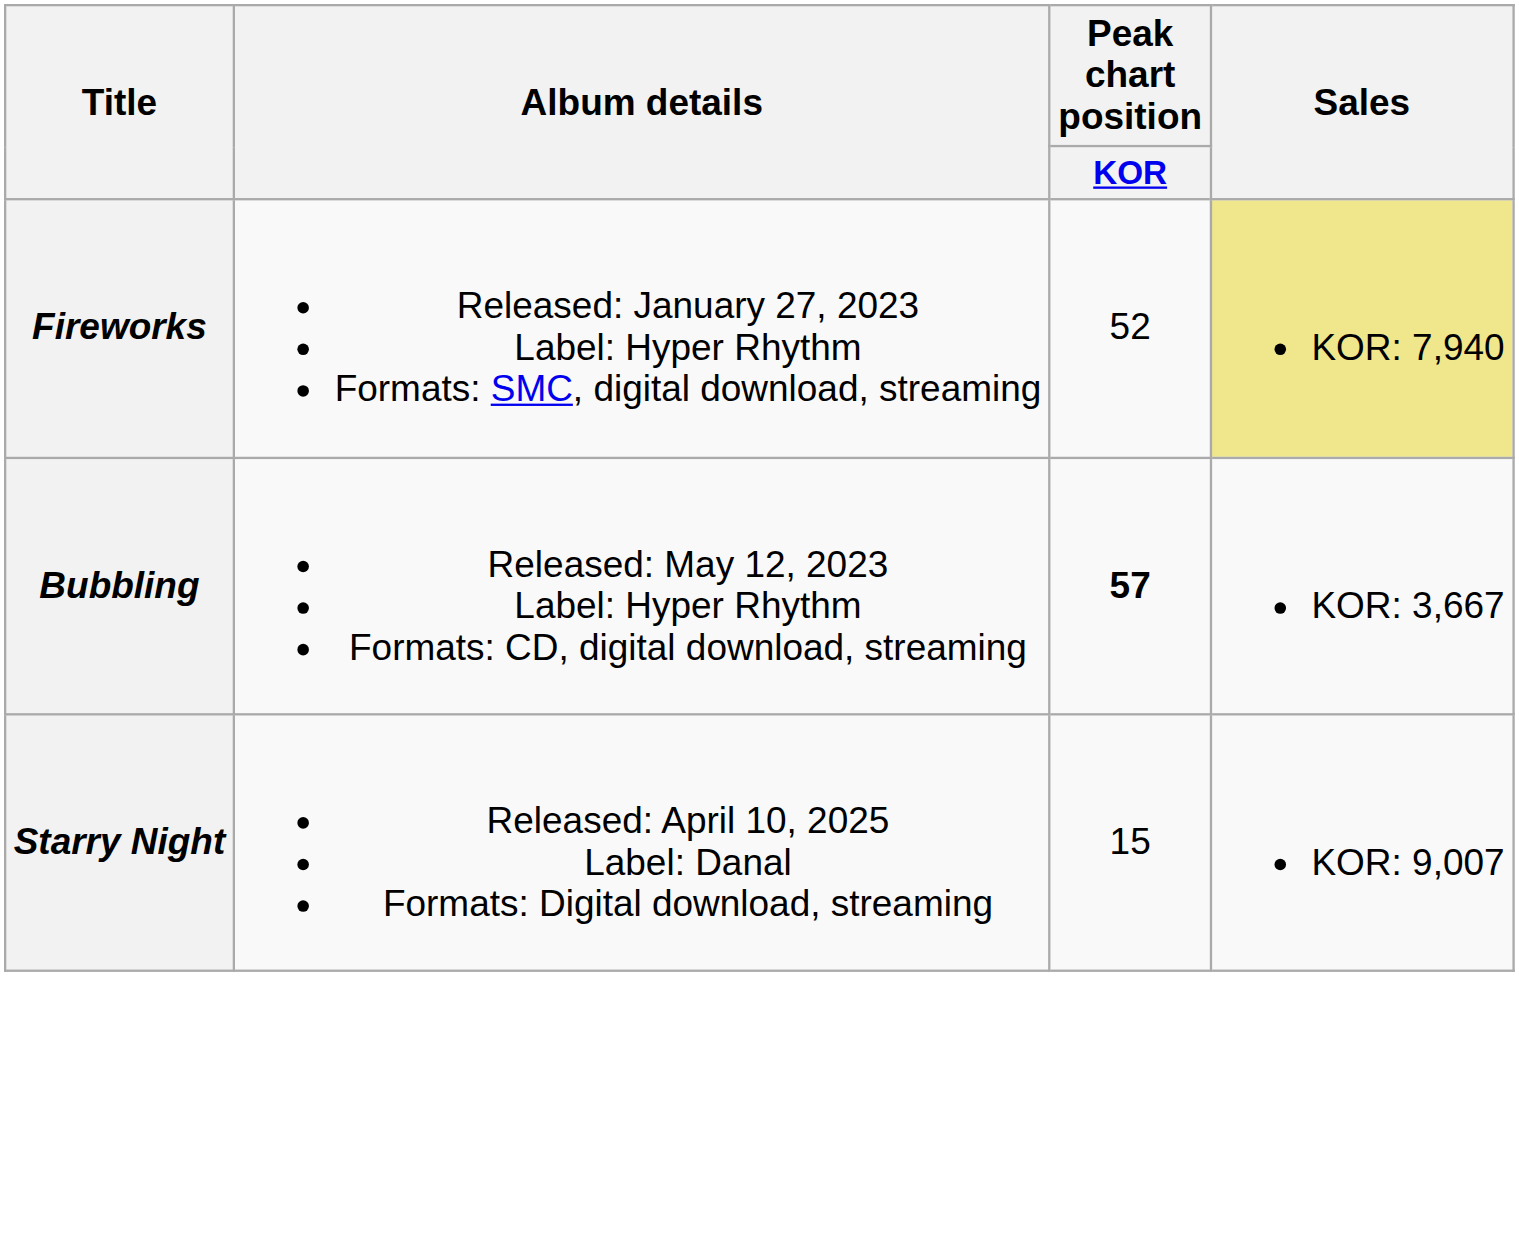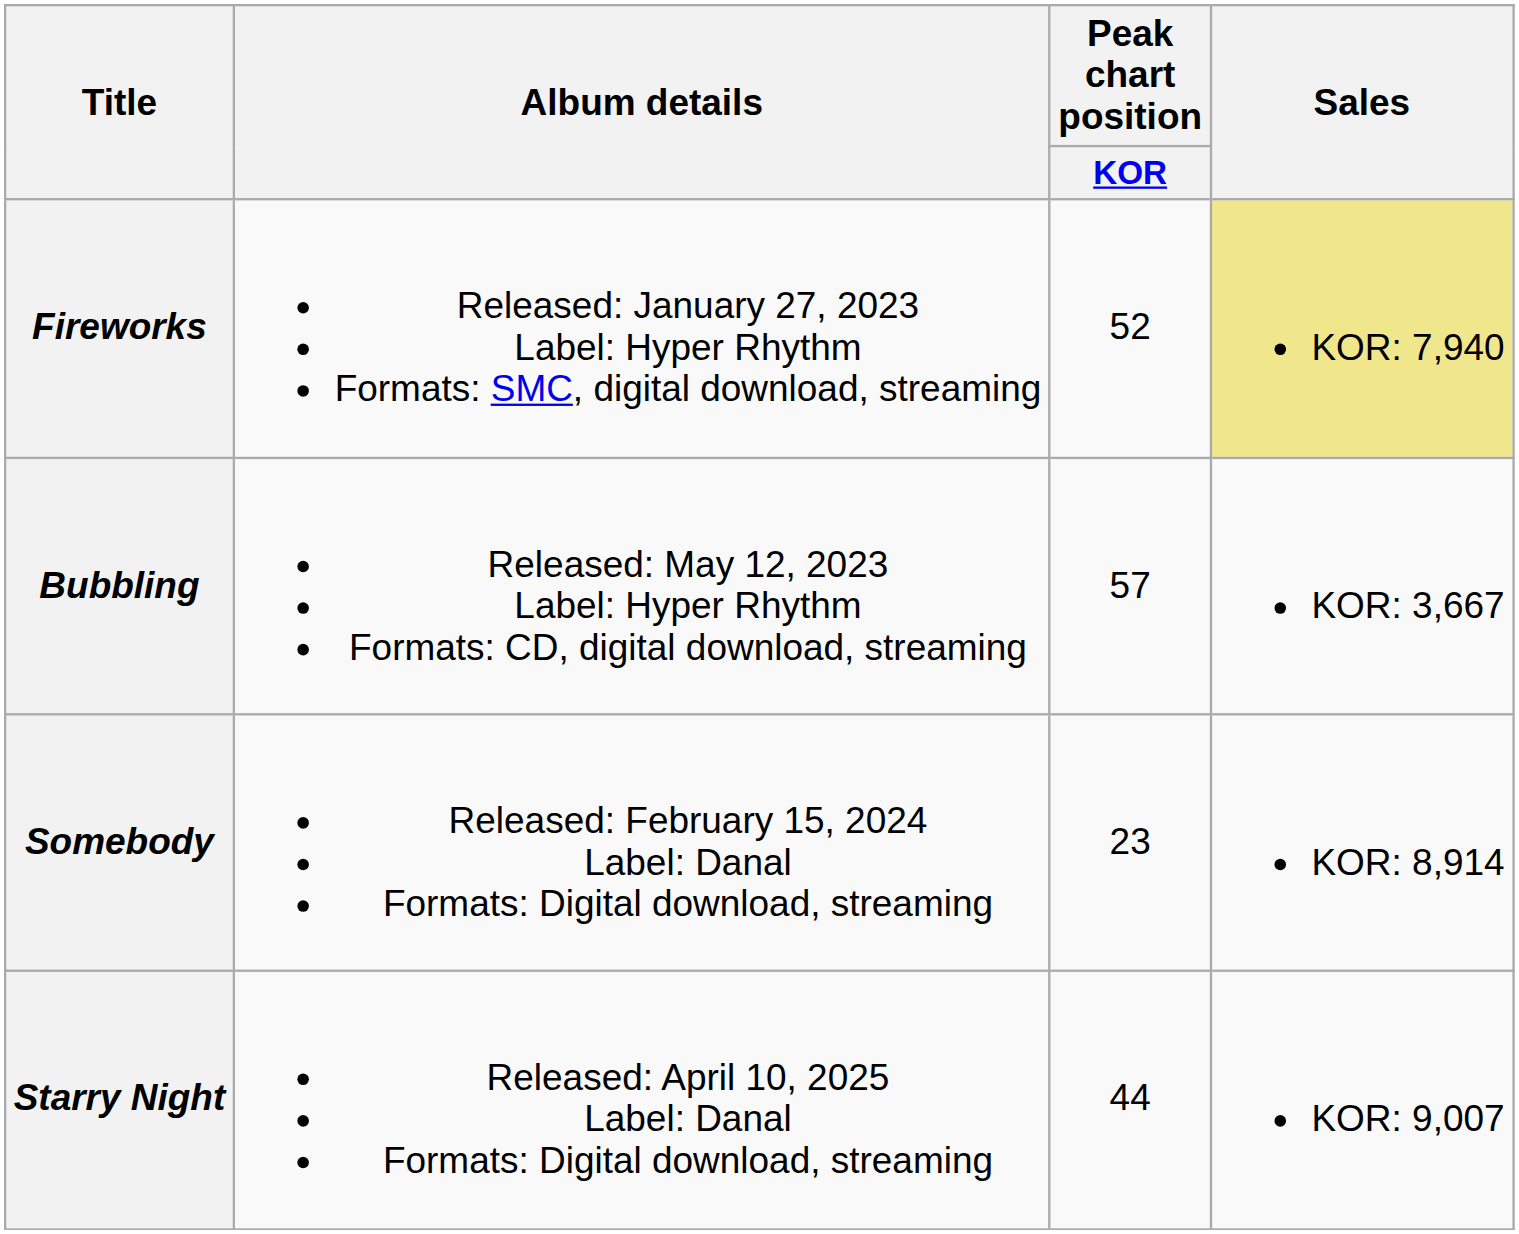 <table class="wikitable plainrowheaders" style="text-align:center;">
 <tr>
 <th scope="col" rowspan="2">Title</th>
 <th scope="col" rowspan="2">Album details</th>
 <th scope="col">Peak chart position</th>
 <th scope="col" rowspan="2">Sales</th>
 </tr>
 <tr>
 <th scope="col" style="width:2.5em;font-size:90%;"><a href='#'>KOR</a><br></th>
 </tr>
 <tr>
 <th scope="row"><em>Fireworks</em></th>
 <td><br><ul><li>Released: January 27, 2023</li><li>Label: Hyper Rhythm</li><li>Formats: <a href='#'>SMC</a>, digital download, streaming</li></ul></td>
 <td>52</td>
 <td style="background: khaki;"><br><ul><li>KOR: 7,940</li></ul></td>
 </tr>
 <tr>
 <th scope="row"><em>Bubbling</em></th>
 <td><br><ul><li>Released: May 12, 2023</li><li>Label: Hyper Rhythm</li><li>Formats: CD, digital download, streaming</li></ul></td>
-<td><strong>57</strong></td>
+<td>57</td>
 <td><br><ul><li>KOR: 3,667</li></ul></td>
+</tr>
+<tr>
+<th scope="row"><em>Somebody</em></th>
+<td><br><ul><li>Released: February 15, 2024</li><li>Label: Danal</li><li>Formats: Digital download, streaming</li></ul></td>
+<td>23</td>
+<td><br><ul><li>KOR: 8,914</li></ul></td>
 </tr>
 <tr>
 <th scope="row"><em>Starry Night</em></th>
 <td><br><ul><li>Released: April 10, 2025</li><li>Label: Danal</li><li>Formats: Digital download, streaming</li></ul></td>
-<td>15</td>
+<td>44</td>
 <td><br><ul><li>KOR: 9,007</li></ul></td>
 </tr>
 </table>
